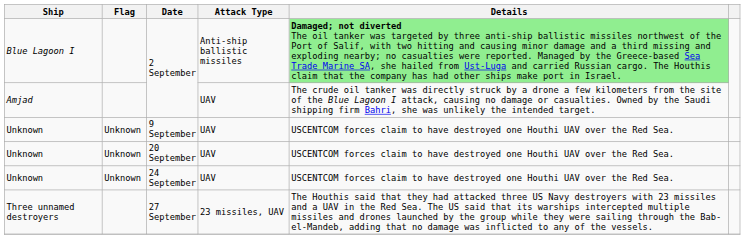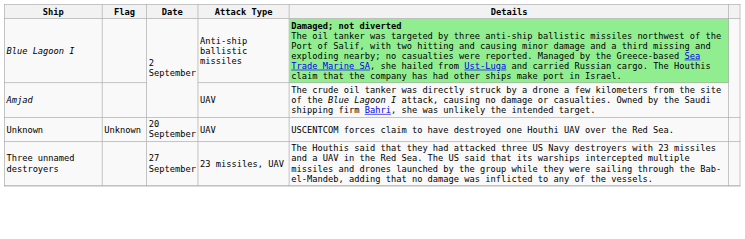 <table class="wikitable sortable sticky-header" style="text-align:left;">
 <tr>
 <th width="140px">Ship</th>
 <th width="60px">Flag</th>
 <th width="60px">Date</th>
 <th width="130px">Attack Type</th>
 <th width="650px">Details</th>
 <th width="10px" class="unsortable"></th>
 </tr>
 <tr>
 <td><em>Blue Lagoon I</em></td>
 <td></td>
 <td rowspan="2">2 September</td>
 <td>Anti-ship ballistic missiles</td>
 <td style="background:#90EE90"><strong>Damaged; not diverted</strong><br>The oil tanker was targeted by three anti-ship ballistic missiles  northwest of the Port of Salif, with two hitting and causing minor damage and a third missing and exploding nearby; no casualties were reported. Managed by the Greece-based <a href='#'>Sea Trade Marine SA</a>, she hailed from <a href='#'>Ust-Luga</a> and carried Russian cargo. The Houthis claim that the company has had other ships make port in Israel.</td>
 <td rowspan="2"></td>
 </tr>
 <tr>
 <td><em>Amjad</em></td>
 <td></td>
 <td>UAV</td>
 <td>The crude oil tanker was directly struck by a drone a few kilometers from the site of the <em>Blue Lagoon I</em> attack, causing no damage or casualties. Owned by the Saudi shipping firm <a href='#'>Bahri</a>, she was unlikely the intended target.</td>
 </tr>
 <tr>
 <td>Unknown</td>
 <td>Unknown</td>
-<td>9 September</td>
-<td>UAV</td>
-<td>USCENTCOM forces claim to have destroyed one Houthi UAV over the Red Sea.</td>
-<td></td>
-</tr>
-<tr>
-<td>Unknown</td>
-<td>Unknown</td>
 <td>20 September</td>
-<td>UAV</td>
-<td>USCENTCOM forces claim to have destroyed one Houthi UAV over the Red Sea.</td>
-<td></td>
-</tr>
-<tr>
-<td>Unknown</td>
-<td>Unknown</td>
-<td>24 September</td>
 <td>UAV</td>
 <td>USCENTCOM forces claim to have destroyed one Houthi UAV over the Red Sea.</td>
 <td></td>
 </tr>
 <tr>
 <td>Three unnamed destroyers</td>
 <td></td>
 <td>27 September</td>
 <td>23 missiles, UAV</td>
 <td>The Houthis said that they had attacked three US Navy destroyers with 23 missiles and a UAV in the Red Sea. The US said that its warships intercepted multiple missiles and drones launched by the group while they were sailing through the Bab-el-Mandeb, adding that no damage was inflicted to any of the vessels.</td>
 <td></td>
 </tr>
 <tr>
 </tr>
 </table>
